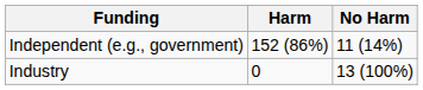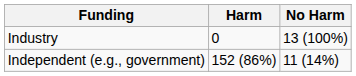 <table class="wikitable">
 <tr>
 <th>Funding</th>
 <th>Harm</th>
 <th>No Harm</th>
 </tr>
 <tr>
+<td>Industry</td>
+<td>0</td>
+<td>13 (100%)</td>
+</tr>
+<tr>
 <td>Independent (e.g., government)</td>
 <td>152 (86%)</td>
 <td>11 (14%)</td>
 </tr>
-<tr>
-<td>Industry</td>
-<td>0</td>
-<td>13 (100%)</td>
-</tr>
 </table>
